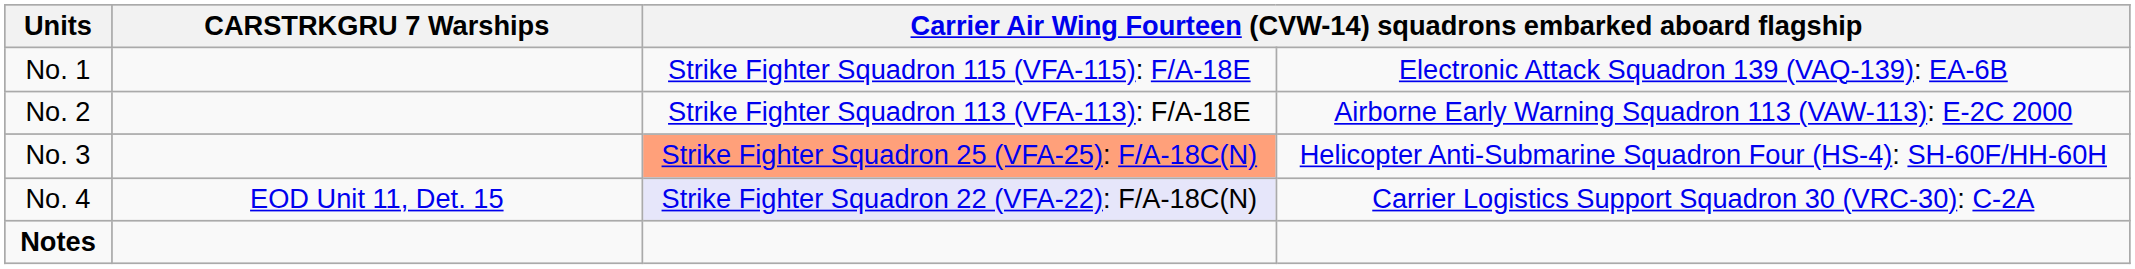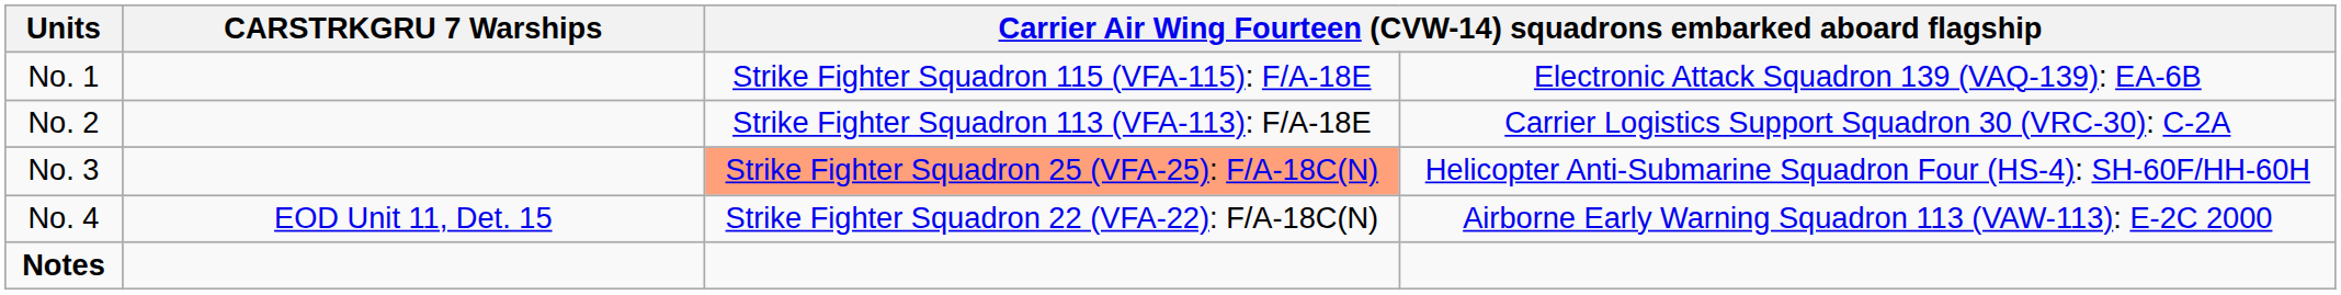 <table class="wikitable" style="text-align:center" width=99%>
 <tr>
 <th rowspan="1" width="5%">Units</th>
 <th colspan="1" width="25%" align="center">CARSTRKGRU 7 Warships</th>
 <th colspan="2" align="center"><a href='#'>Carrier Air Wing Fourteen</a> (CVW-14) squadrons embarked aboard flagship </th>
 </tr>
 <tr>
 <td>No. 1</td>
 <td></td>
 <td><a href='#'>Strike Fighter Squadron 115 (VFA-115)</a>: <a href='#'>F/A-18E</a></td>
 <td><a href='#'>Electronic Attack Squadron 139 (VAQ-139)</a>: <a href='#'>EA-6B</a></td>
 </tr>
 <tr>
 <td>No. 2</td>
 <td></td>
 <td><a href='#'>Strike Fighter Squadron 113 (VFA-113)</a>: F/A-18E</td>
-<td><a href='#'>Airborne Early Warning Squadron 113 (VAW-113)</a>: <a href='#'>E-2C 2000</a></td>
+<td><a href='#'>Carrier Logistics Support Squadron 30 (VRC-30)</a>:  <a href='#'>C-2A</a></td>
 </tr>
 <tr>
 <td>No. 3</td>
 <td></td>
 <td style="background: lightsalmon;"><a href='#'>Strike Fighter Squadron 25 (VFA-25)</a>: <a href='#'>F/A-18C(N)</a></td>
 <td><a href='#'>Helicopter Anti-Submarine Squadron Four (HS-4)</a>: <a href='#'>SH-60F/HH-60H</a></td>
 </tr>
 <tr>
 <td>No. 4</td>
 <td><a href='#'>EOD Unit 11, Det. 15</a></td>
-<td style="background: lavender;"><a href='#'>Strike Fighter Squadron 22 (VFA-22)</a>: F/A-18C(N)</td>
-<td><a href='#'>Carrier Logistics Support Squadron 30 (VRC-30)</a>:  <a href='#'>C-2A</a></td>
+<td><a href='#'>Strike Fighter Squadron 22 (VFA-22)</a>: F/A-18C(N)</td>
+<td><a href='#'>Airborne Early Warning Squadron 113 (VAW-113)</a>: <a href='#'>E-2C 2000</a></td>
 </tr>
 <tr>
 <td><strong>Notes</strong></td>
 <td></td>
 <td></td>
 <td></td>
 </tr>
 </table>
